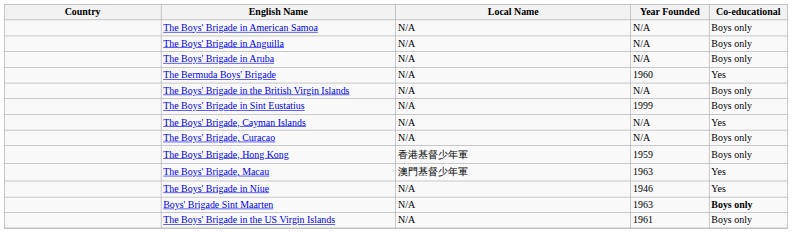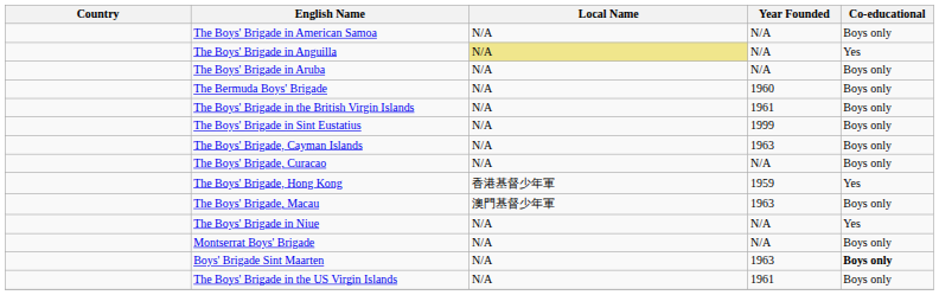 <table class="wikitable sortable collapsible" width="100%">
 <tr>
 <th scope="col" class="unsortable" width="20%">Country</th>
 <th scope="col" width="30%" class="unsortable">English Name</th>
 <th scope="col" width="30%" class="unsortable">Local Name</th>
 <th scope="col" width="10%">Year Founded</th>
 <th scope="col" width="10%" class="unsortable">Co-educational</th>
 </tr>
 <tr>
 <td></td>
 <td><a href='#'>The Boys' Brigade in American Samoa</a></td>
 <td>N/A</td>
 <td>N/A</td>
 <td>Boys only</td>
 </tr>
 <tr>
 <td></td>
 <td><a href='#'>The Boys' Brigade in Anguilla</a></td>
+<td style="background: khaki;">N/A</td>
 <td>N/A</td>
-<td>N/A</td>
-<td>Boys only</td>
+<td>Yes</td>
 </tr>
 <tr>
 <td></td>
 <td><a href='#'>The Boys' Brigade in Aruba</a></td>
 <td>N/A</td>
 <td>N/A</td>
 <td>Boys only</td>
 </tr>
 <tr>
 <td></td>
 <td><a href='#'>The Bermuda Boys' Brigade</a></td>
 <td>N/A</td>
 <td>1960</td>
-<td>Yes</td>
+<td>Boys only</td>
 </tr>
 <tr>
 <td></td>
 <td><a href='#'>The Boys' Brigade in the British Virgin Islands</a></td>
 <td>N/A</td>
-<td>N/A</td>
+<td>1961</td>
 <td>Boys only</td>
 </tr>
 <tr>
 <td></td>
 <td><a href='#'>The Boys' Brigade in Sint Eustatius</a></td>
 <td>N/A</td>
 <td>1999</td>
 <td>Boys only</td>
 </tr>
 <tr>
 <td></td>
 <td><a href='#'>The Boys' Brigade, Cayman Islands</a></td>
 <td>N/A</td>
-<td>N/A</td>
-<td>Yes</td>
+<td>1963</td>
+<td>Boys only</td>
 </tr>
 <tr>
 <td></td>
 <td><a href='#'>The Boys' Brigade, Curacao</a></td>
 <td>N/A</td>
 <td>N/A</td>
 <td>Boys only</td>
 </tr>
 <tr>
 <td></td>
 <td><a href='#'>The Boys' Brigade, Hong Kong</a></td>
 <td>香港基督少年軍</td>
 <td>1959</td>
-<td>Boys only</td>
+<td>Yes</td>
 </tr>
 <tr>
 <td></td>
 <td><a href='#'>The Boys' Brigade, Macau</a></td>
 <td>澳門基督少年軍</td>
 <td>1963</td>
-<td>Yes</td>
+<td>Boys only</td>
 </tr>
 <tr>
 <td></td>
 <td><a href='#'>The Boys' Brigade in Niue</a></td>
 <td>N/A</td>
-<td>1946</td>
+<td>N/A</td>
 <td>Yes</td>
+</tr>
+<tr>
+<td></td>
+<td><a href='#'>Montserrat Boys' Brigade</a></td>
+<td>N/A</td>
+<td>N/A</td>
+<td>Boys only</td>
 </tr>
 <tr>
 <td></td>
 <td><a href='#'>Boys' Brigade Sint Maarten</a></td>
 <td>N/A</td>
 <td>1963</td>
 <td><strong>Boys only</strong></td>
 </tr>
 <tr>
 <td></td>
 <td><a href='#'>The Boys' Brigade in the US Virgin Islands</a></td>
 <td>N/A</td>
 <td>1961</td>
 <td>Boys only</td>
 </tr>
 <tr>
 </tr>
 </table>
